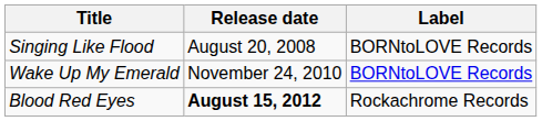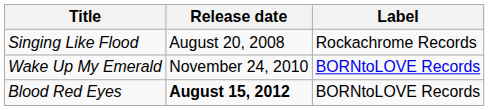 <table class="wikitable">
 <tr>
 <th>Title</th>
 <th>Release date</th>
 <th>Label</th>
 </tr>
 <tr>
 <td><em>Singing Like Flood</em></td>
 <td>August 20, 2008</td>
-<td>BORNtoLOVE Records</td>
+<td>Rockachrome Records</td>
 </tr>
 <tr>
 <td><em>Wake Up My Emerald</em></td>
 <td>November 24, 2010</td>
 <td><a href='#'>BORNtoLOVE Records</a></td>
 </tr>
 <tr>
 <td><em>Blood Red Eyes</em></td>
 <td><strong>August 15, 2012</strong></td>
-<td>Rockachrome Records</td>
+<td>BORNtoLOVE Records</td>
 </tr>
 </table>
